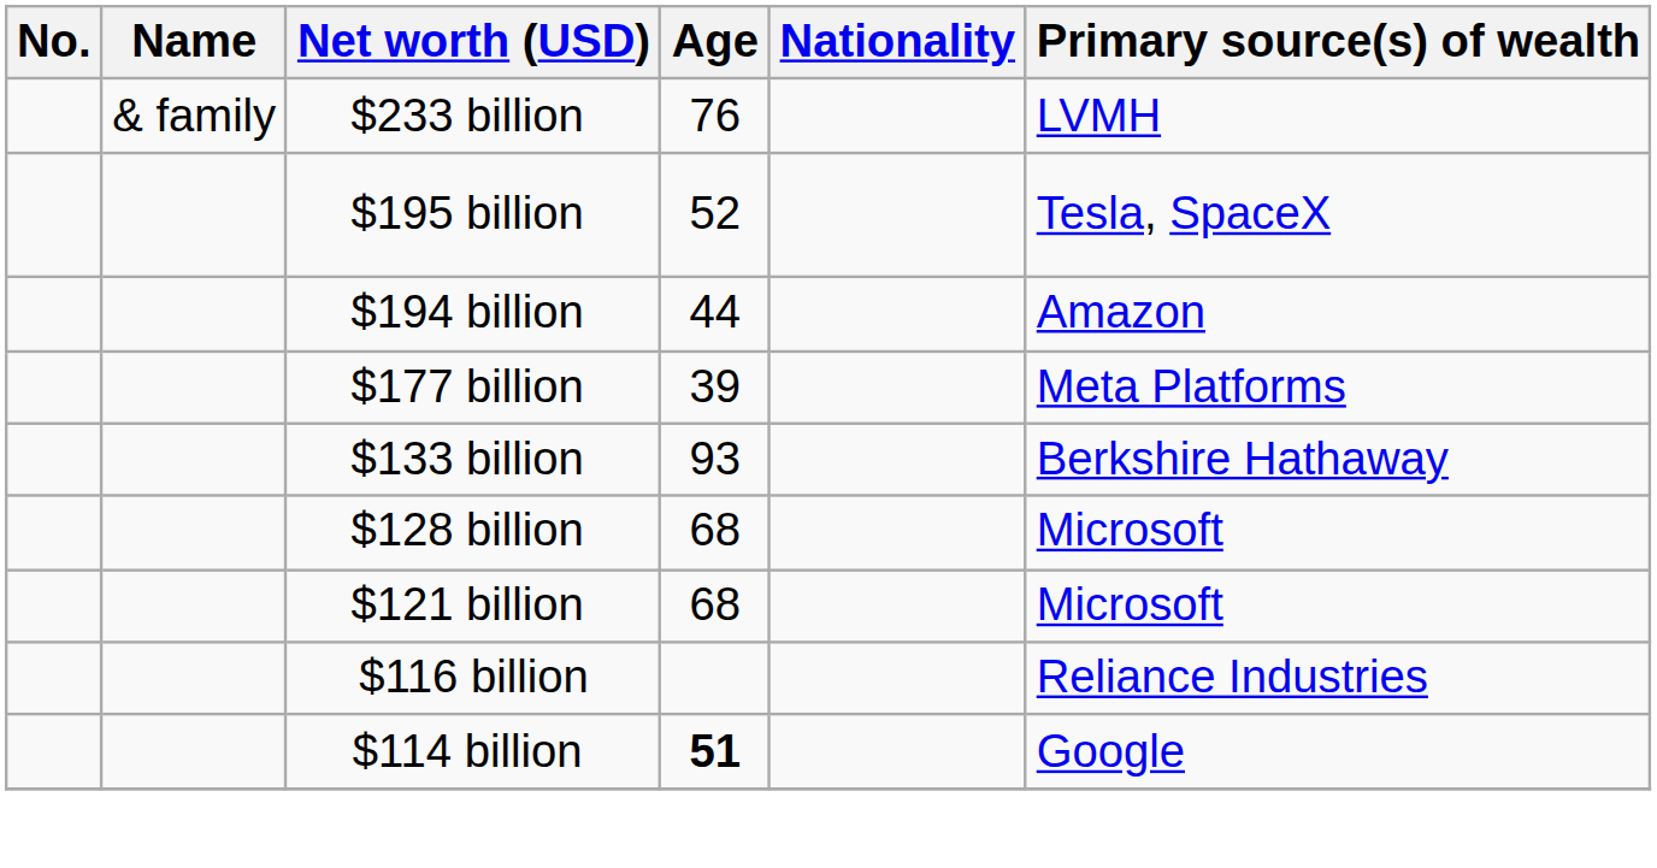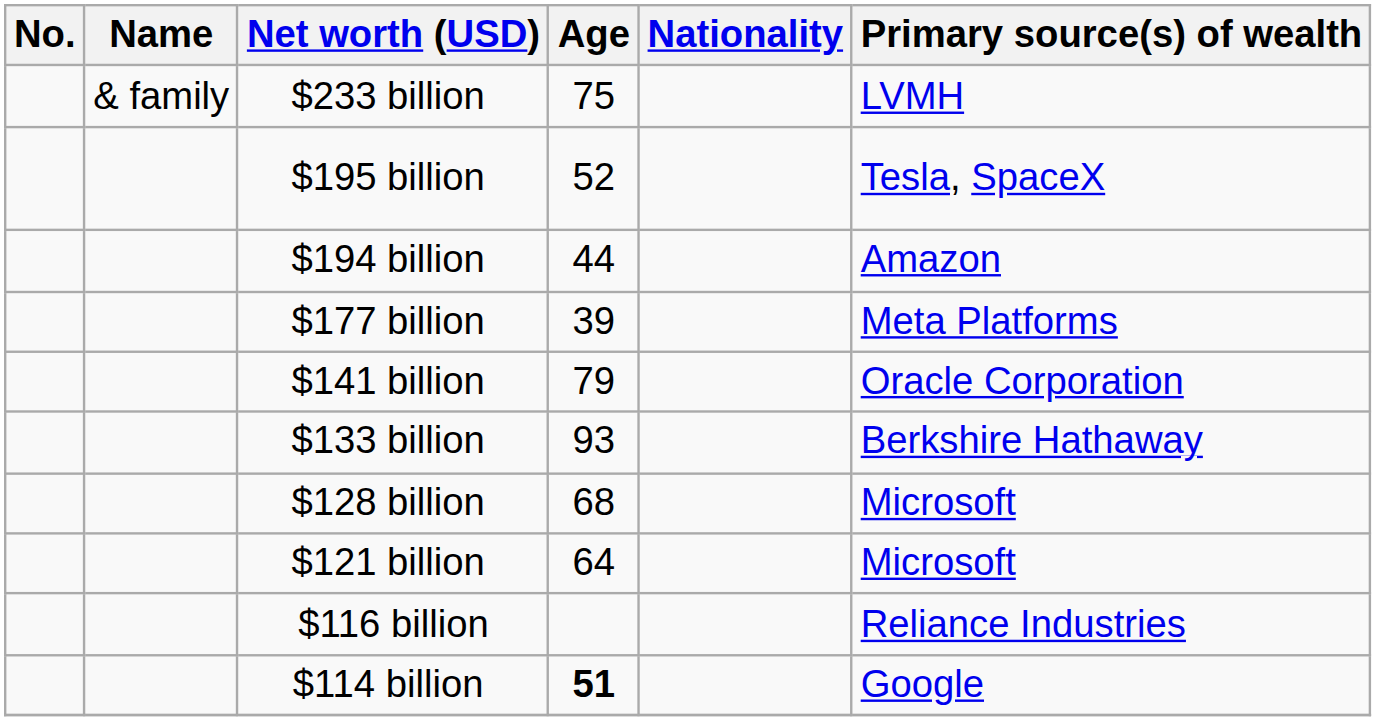 <table class="wikitable sortable">
 <tr>
 <th>No.</th>
 <th>Name</th>
 <th><a href='#'>Net worth</a> (<a href='#'>USD</a>)</th>
 <th>Age</th>
 <th><a href='#'>Nationality</a> </th>
 <th>Primary source(s) of wealth</th>
 </tr>
 <tr>
 <td style="text-align:center;"> </td>
 <td> & family</td>
 <td style="text-align:center;">$233 billion </td>
-<td style="text-align:center;">76</td>
+<td style="text-align:center;">75</td>
 <td></td>
 <td><a href='#'>LVMH</a></td>
 </tr>
 <tr>
 <td style="text-align:center;"> </td>
 <td></td>
 <td style="text-align:center;">$195 billion </td>
 <td style="text-align:center;">52</td>
 <td><br><br></td>
 <td><a href='#'>Tesla</a>, <a href='#'>SpaceX</a></td>
 </tr>
 <tr>
 <td style="text-align:center;"> </td>
 <td></td>
 <td style="text-align:center;">$194 billion </td>
 <td style="text-align:center;">44</td>
 <td></td>
 <td><a href='#'>Amazon</a></td>
 </tr>
 <tr>
 <td style="text-align:center;"> </td>
 <td></td>
 <td style="text-align:center;">$177 billion </td>
 <td style="text-align:center;">39</td>
 <td></td>
 <td><a href='#'>Meta Platforms</a></td>
 </tr>
 <tr>
 <td style="text-align:center;"> </td>
 <td></td>
+<td style="text-align:center;">$141 billion </td>
+<td style="text-align:center;">79</td>
+<td></td>
+<td><a href='#'>Oracle Corporation</a></td>
+</tr>
+<tr>
+<td style="text-align:center;"> </td>
+<td></td>
 <td style="text-align:center;">$133 billion </td>
 <td style="text-align:center;">93</td>
 <td></td>
 <td><a href='#'>Berkshire Hathaway</a></td>
 </tr>
 <tr>
 <td style="text-align:center;"> </td>
 <td></td>
 <td style="text-align:center;">$128 billion </td>
 <td style="text-align:center;">68</td>
 <td></td>
 <td><a href='#'>Microsoft</a></td>
 </tr>
 <tr>
 <td style="text-align:center;"> </td>
 <td></td>
 <td style="text-align:center;">$121 billion </td>
-<td style="text-align:center;">68</td>
+<td style="text-align:center;">64</td>
 <td></td>
 <td><a href='#'>Microsoft</a></td>
 </tr>
 <tr>
 <td style="text-align:center;"> </td>
 <td></td>
 <td style="text-align:center;">$116 billion </td>
 <td style="text-align:center;"></td>
 <td></td>
 <td><a href='#'>Reliance Industries</a></td>
 </tr>
 <tr>
 <td style="text-align:center;"> </td>
 <td></td>
 <td style="text-align:center;">$114 billion </td>
 <td style="text-align:center;"><strong>51</strong></td>
 <td></td>
 <td><a href='#'>Google</a></td>
 </tr>
 <tr>
 </tr>
 </table>
